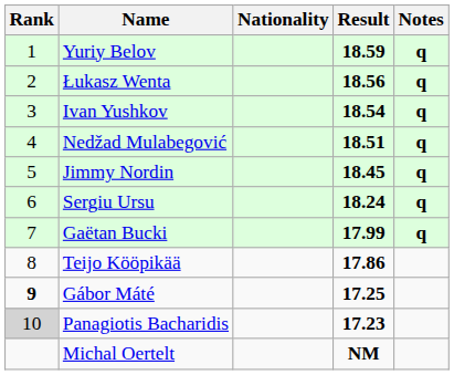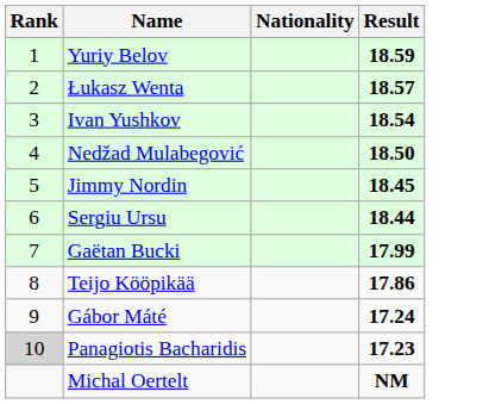 <table class="wikitable sortable" style="text-align:center">
 <tr>
 <th>Rank</th>
 <th>Name</th>
 <th>Nationality</th>
 <th>Result</th>
-<th>Notes</th>
 </tr>
 <tr bgcolor=ddffdd>
 <td>1</td>
 <td align=left><a href='#'>Yuriy Belov</a></td>
 <td align=left></td>
 <td><strong>18.59</strong></td>
-<td><strong>q</strong></td>
 </tr>
 <tr bgcolor=ddffdd>
 <td>2</td>
 <td align=left><a href='#'>Łukasz Wenta</a></td>
 <td align=left></td>
-<td><strong>18.56</strong></td>
-<td><strong>q</strong></td>
+<td><strong>18.57</strong></td>
 </tr>
 <tr bgcolor=ddffdd>
 <td>3</td>
 <td align=left><a href='#'>Ivan Yushkov</a></td>
 <td align=left></td>
 <td><strong>18.54</strong></td>
-<td><strong>q</strong></td>
 </tr>
 <tr bgcolor=ddffdd>
 <td>4</td>
 <td align=left><a href='#'>Nedžad Mulabegović</a></td>
 <td align=left></td>
-<td><strong>18.51</strong></td>
-<td><strong>q</strong></td>
+<td><strong>18.50</strong></td>
 </tr>
 <tr bgcolor=ddffdd>
 <td>5</td>
 <td align=left><a href='#'>Jimmy Nordin</a></td>
 <td align=left></td>
 <td><strong>18.45</strong></td>
-<td><strong>q</strong></td>
 </tr>
 <tr bgcolor=ddffdd>
 <td>6</td>
 <td align=left><a href='#'>Sergiu Ursu</a></td>
 <td align=left></td>
-<td><strong>18.24</strong></td>
-<td><strong>q</strong></td>
+<td><strong>18.44</strong></td>
 </tr>
 <tr bgcolor=ddffdd>
 <td>7</td>
 <td align=left><a href='#'>Gaëtan Bucki</a></td>
 <td align=left></td>
 <td><strong>17.99</strong></td>
-<td><strong>q</strong></td>
 </tr>
 <tr>
 <td>8</td>
 <td align=left><a href='#'>Teijo Kööpikää</a></td>
 <td align=left></td>
 <td><strong>17.86</strong></td>
-<td></td>
 </tr>
 <tr>
-<td><strong>9</strong></td>
+<td>9</td>
 <td align=left><a href='#'>Gábor Máté</a></td>
 <td align=left></td>
-<td><strong>17.25</strong></td>
-<td></td>
+<td><strong>17.24</strong></td>
 </tr>
 <tr>
 <td style="background: lightgrey;">10</td>
 <td align=left><a href='#'>Panagiotis Bacharidis</a></td>
 <td align=left></td>
 <td><strong>17.23</strong></td>
-<td></td>
 </tr>
 <tr>
 <td></td>
 <td align=left><a href='#'>Michal Oertelt</a></td>
 <td align=left></td>
 <td><strong>NM</strong></td>
-<td></td>
 </tr>
 </table>
